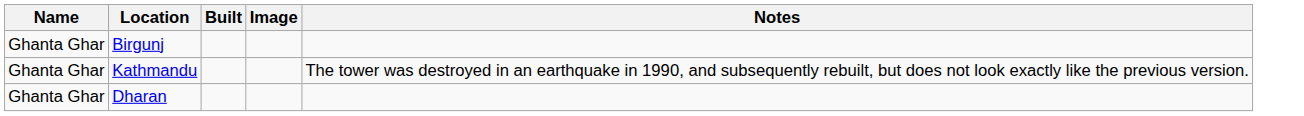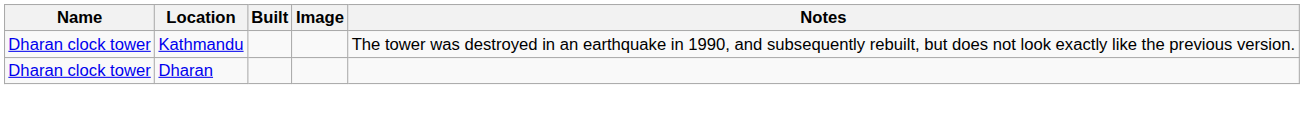 <table class="wikitable">
 <tr>
 <th>Name</th>
 <th>Location</th>
 <th>Built</th>
 <th>Image</th>
 <th>Notes</th>
 </tr>
 <tr>
-<td>Ghanta Ghar</td>
-<td><a href='#'>Birgunj</a></td>
-<td></td>
-<td></td>
-<td></td>
-</tr>
-<tr>
-<td>Ghanta Ghar</td>
+<td><a href='#'>Dharan clock tower</a></td>
 <td><a href='#'>Kathmandu</a></td>
 <td></td>
 <td></td>
 <td>The tower was destroyed in an earthquake in 1990, and subsequently rebuilt, but does not look exactly like the previous version.</td>
 </tr>
 <tr>
-<td>Ghanta Ghar</td>
+<td><a href='#'>Dharan clock tower</a></td>
 <td><a href='#'>Dharan</a></td>
 <td></td>
 <td></td>
 <td></td>
 </tr>
 </table>
